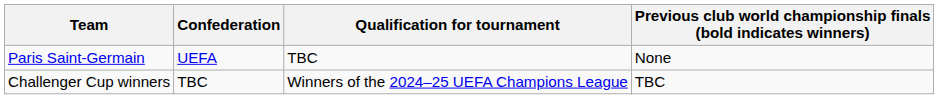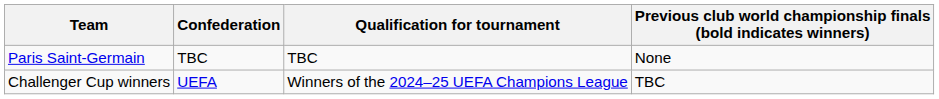 <table class="wikitable">
 <tr>
 <th>Team</th>
 <th>Confederation</th>
 <th>Qualification for tournament</th>
 <th>Previous club world championship finals<br>(bold indicates winners)</th>
 </tr>
 <tr>
 <td> <a href='#'>Paris Saint-Germain</a></td>
-<td><a href='#'>UEFA</a></td>
+<td>TBC</td>
 <td>TBC</td>
 <td>None</td>
 </tr>
 <tr>
 <td> Challenger Cup winners</td>
-<td>TBC</td>
+<td><a href='#'>UEFA</a></td>
 <td>Winners of the <a href='#'>2024–25 UEFA Champions League</a></td>
 <td>TBC</td>
 </tr>
 </table>
